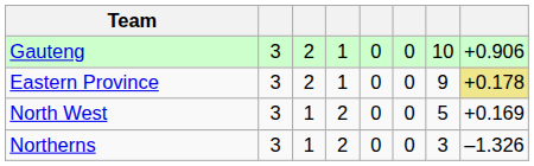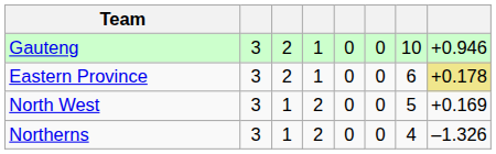 <table class="wikitable" style="text-align:center">
 <tr>
 <th width=200>Team</th>
 <th width=20></th>
 <th width=20></th>
 <th width=20></th>
 <th width=20></th>
 <th width=20></th>
 <th width=20></th>
 <th width=45></th>
 </tr>
 <tr style="background:#cfc">
 <td align="left"> <a href='#'>Gauteng</a></td>
 <td>3</td>
 <td>2</td>
 <td>1</td>
 <td>0</td>
 <td>0</td>
 <td>10</td>
-<td>+0.906</td>
+<td>+0.946</td>
 </tr>
 <tr>
 <td align="left"> <a href='#'>Eastern Province</a></td>
 <td>3</td>
 <td>2</td>
 <td>1</td>
 <td>0</td>
 <td>0</td>
-<td>9</td>
+<td>6</td>
 <td style="background: khaki;">+0.178</td>
 </tr>
 <tr>
 <td align="left"> <a href='#'>North West</a></td>
 <td>3</td>
 <td>1</td>
 <td>2</td>
 <td>0</td>
 <td>0</td>
 <td>5</td>
 <td>+0.169</td>
 </tr>
 <tr>
 <td align="left"> <a href='#'>Northerns</a></td>
 <td>3</td>
 <td>1</td>
 <td>2</td>
 <td>0</td>
 <td>0</td>
-<td>3</td>
+<td>4</td>
 <td>–1.326</td>
 </tr>
 </table>
